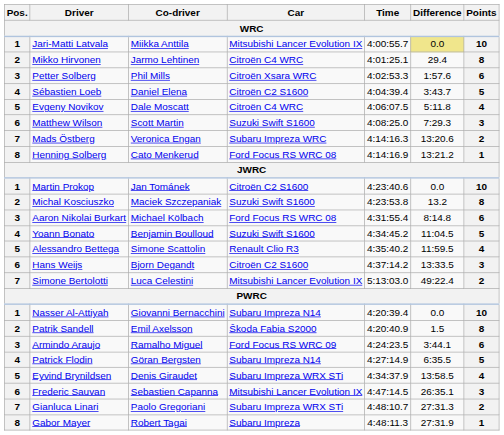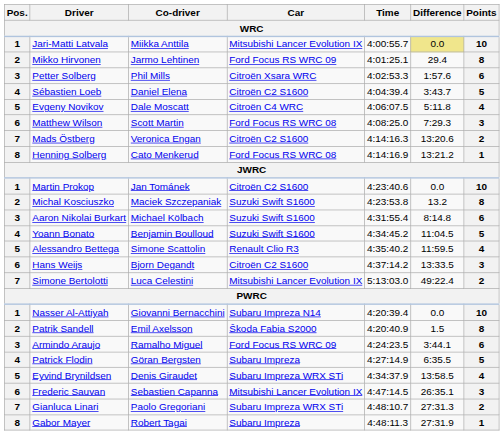 <table class="wikitable" style="text-align: center; font-size: 90%; max-width: 950px;">
 <tr>
 <th>Pos.</th>
 <th>Driver</th>
 <th>Co-driver</th>
 <th>Car</th>
 <th>Time</th>
 <th>Difference</th>
 <th>Points</th>
 </tr>
 <tr>
 <th colspan="7" style="border-bottom: 2px solid LightSteelBlue;">WRC</th>
 </tr>
 <tr>
 <th>1</th>
 <td align="left"> <a href='#'>Jari-Matti Latvala</a></td>
 <td align="left"> <a href='#'>Miikka Anttila</a></td>
 <td align="left"><a href='#'>Mitsubishi Lancer Evolution IX</a></td>
 <td>4:00:55.7</td>
 <td style="background: khaki;">0.0</td>
 <th>10</th>
 </tr>
 <tr>
 <th>2</th>
 <td align="left"> <a href='#'>Mikko Hirvonen</a></td>
 <td align="left"> <a href='#'>Jarmo Lehtinen</a></td>
-<td align="left"><a href='#'>Citroën C4 WRC</a></td>
+<td align="left"><a href='#'>Ford Focus RS WRC 09</a></td>
 <td>4:01:25.1</td>
 <td>29.4</td>
 <th>8</th>
 </tr>
 <tr>
 <th>3</th>
 <td align="left"> <a href='#'>Petter Solberg</a></td>
 <td align="left"> <a href='#'>Phil Mills</a></td>
 <td align="left"><a href='#'>Citroën Xsara WRC</a></td>
 <td>4:02:53.3</td>
 <td>1:57.6</td>
 <th>6</th>
 </tr>
 <tr>
 <th>4</th>
 <td align="left"> <a href='#'>Sébastien Loeb</a></td>
 <td align="left"> <a href='#'>Daniel Elena</a></td>
 <td align="left"><a href='#'>Citroën C2 S1600</a></td>
 <td>4:04:39.4</td>
 <td>3:43.7</td>
 <th>5</th>
 </tr>
 <tr>
 <th>5</th>
 <td align="left"> <a href='#'>Evgeny Novikov</a></td>
 <td align="left"> <a href='#'>Dale Moscatt</a></td>
 <td align="left"><a href='#'>Citroën C4 WRC</a></td>
 <td>4:06:07.5</td>
 <td>5:11.8</td>
 <th>4</th>
 </tr>
 <tr>
 <th>6</th>
 <td align="left"> <a href='#'>Matthew Wilson</a></td>
 <td align="left"> <a href='#'>Scott Martin</a></td>
-<td align="left"><a href='#'>Suzuki Swift S1600</a></td>
+<td align="left"><a href='#'>Ford Focus RS WRC 08</a></td>
 <td>4:08:25.0</td>
 <td>7:29.3</td>
 <th>3</th>
 </tr>
 <tr>
 <th>7</th>
 <td align="left"> <a href='#'>Mads Östberg</a></td>
 <td align="left"> <a href='#'>Veronica Engan</a></td>
-<td align="left"><a href='#'>Subaru Impreza WRC</a></td>
+<td align="left"><a href='#'>Citroën C2 S1600</a></td>
 <td>4:14:16.3</td>
 <td>13:20.6</td>
 <th>2</th>
 </tr>
 <tr>
 <th>8</th>
 <td align="left"> <a href='#'>Henning Solberg</a></td>
 <td align="left"> <a href='#'>Cato Menkerud</a></td>
 <td align="left"><a href='#'>Ford Focus RS WRC 08</a></td>
 <td>4:14:16.9</td>
 <td>13:21.2</td>
 <th>1</th>
 </tr>
 <tr>
 <th colspan="7" style="border-bottom: 2px solid LightSteelBlue;">JWRC</th>
 </tr>
 <tr>
 <th>1</th>
 <td align="left"> <a href='#'>Martin Prokop</a></td>
 <td align="left"> <a href='#'>Jan Tománek</a></td>
 <td align="left"><a href='#'>Citroën C2 S1600</a></td>
 <td>4:23:40.6</td>
 <td>0.0</td>
 <th>10</th>
 </tr>
 <tr>
 <th>2</th>
 <td align="left"> <a href='#'>Michal Kosciuszko</a></td>
 <td align="left"> <a href='#'>Maciek Szczepaniak</a></td>
 <td align="left"><a href='#'>Suzuki Swift S1600</a></td>
 <td>4:23:53.8</td>
 <td>13.2</td>
 <th>8</th>
 </tr>
 <tr>
 <th>3</th>
 <td align="left"> <a href='#'>Aaron Nikolai Burkart</a></td>
 <td align="left"> <a href='#'>Michael Kölbach</a></td>
-<td align="left"><a href='#'>Ford Focus RS WRC 08</a></td>
+<td align="left"><a href='#'>Suzuki Swift S1600</a></td>
 <td>4:31:55.4</td>
 <td>8:14.8</td>
 <th>6</th>
 </tr>
 <tr>
 <th>4</th>
 <td align="left"> <a href='#'>Yoann Bonato</a></td>
 <td align="left"> <a href='#'>Benjamin Boulloud</a></td>
 <td align="left"><a href='#'>Suzuki Swift S1600</a></td>
 <td>4:34:45.2</td>
 <td>11:04.5</td>
 <th>5</th>
 </tr>
 <tr>
 <th>5</th>
 <td align="left"> <a href='#'>Alessandro Bettega</a></td>
 <td align="left"> <a href='#'>Simone Scattolin</a></td>
 <td align="left"><a href='#'>Renault Clio R3</a></td>
 <td>4:35:40.2</td>
 <td>11:59.5</td>
 <th>4</th>
 </tr>
 <tr>
 <th>6</th>
 <td align="left"> <a href='#'>Hans Weijs</a></td>
 <td align="left"> <a href='#'>Bjorn Degandt</a></td>
 <td align="left"><a href='#'>Citroën C2 S1600</a></td>
 <td>4:37:14.2</td>
 <td>13:33.5</td>
 <th>3</th>
 </tr>
 <tr>
 <th>7</th>
 <td align="left"> <a href='#'>Simone Bertolotti</a></td>
 <td align="left"> <a href='#'>Luca Celestini</a></td>
 <td align="left"><a href='#'>Mitsubishi Lancer Evolution IX</a></td>
 <td>5:13:03.0</td>
 <td>49:22.4</td>
 <th>2</th>
 </tr>
 <tr>
 <th colspan="7" style="border-bottom: 2px solid LightSteelBlue;">PWRC</th>
 </tr>
 <tr>
 <th>1</th>
 <td align="left"> <a href='#'>Nasser Al-Attiyah</a></td>
 <td align="left"> <a href='#'>Giovanni Bernacchini</a></td>
 <td align="left"><a href='#'>Subaru Impreza N14</a></td>
 <td>4:20:39.4</td>
 <td>0.0</td>
 <th>10</th>
 </tr>
 <tr>
 <th>2</th>
 <td align="left"> <a href='#'>Patrik Sandell</a></td>
 <td align="left"> <a href='#'>Emil Axelsson</a></td>
 <td align="left"><a href='#'>Škoda Fabia S2000</a></td>
 <td>4:20:40.9</td>
 <td>1.5</td>
 <th>8</th>
 </tr>
 <tr>
 <th>3</th>
 <td align="left"> <a href='#'>Armindo Araujo</a></td>
 <td align="left"> <a href='#'>Ramalho Miguel</a></td>
 <td align="left"><a href='#'>Ford Focus RS WRC 09</a></td>
 <td>4:24:23.5</td>
 <td>3:44.1</td>
 <th>6</th>
 </tr>
 <tr>
 <th>4</th>
 <td align="left"> <a href='#'>Patrick Flodin</a></td>
 <td align="left"> <a href='#'>Göran Bergsten</a></td>
-<td align="left"><a href='#'>Subaru Impreza N14</a></td>
+<td align="left"><a href='#'>Subaru Impreza</a></td>
 <td>4:27:14.9</td>
 <td>6:35.5</td>
 <th>5</th>
 </tr>
 <tr>
 <th>5</th>
 <td align="left"> <a href='#'>Eyvind Brynildsen</a></td>
 <td align="left"> <a href='#'>Denis Giraudet</a></td>
 <td align="left"><a href='#'>Subaru Impreza WRX STi</a></td>
 <td>4:34:37.9</td>
 <td>13:58.5</td>
 <th>4</th>
 </tr>
 <tr>
 <th>6</th>
 <td align="left"> <a href='#'>Frederic Sauvan</a></td>
 <td align="left"> <a href='#'>Sebastien Capanna</a></td>
 <td align="left"><a href='#'>Mitsubishi Lancer Evolution IX</a></td>
 <td>4:47:14.5</td>
 <td>26:35.1</td>
 <th>3</th>
 </tr>
 <tr>
 <th>7</th>
 <td align="left"> <a href='#'>Gianluca Linari</a></td>
 <td align="left"> <a href='#'>Paolo Gregoriani</a></td>
 <td align="left"><a href='#'>Subaru Impreza WRX STi</a></td>
 <td>4:48:10.7</td>
 <td>27:31.3</td>
 <th>2</th>
 </tr>
 <tr>
 <th>8</th>
 <td align="left"> <a href='#'>Gabor Mayer</a></td>
 <td align="left"> <a href='#'>Robert Tagai</a></td>
 <td align="left"><a href='#'>Subaru Impreza</a></td>
 <td>4:48:11.3</td>
 <td>27:31.9</td>
 <th>1</th>
 </tr>
 </table>
